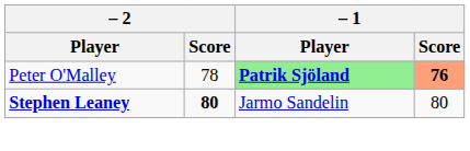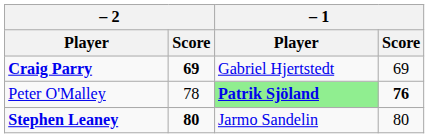 <table class=wikitable>
 <tr>
 <th colspan=2> – 2</th>
 <th colspan=2> – 1</th>
 </tr>
 <tr>
 <th width=155>Player</th>
 <th>Score</th>
 <th width=155>Player</th>
 <th>Score</th>
 </tr>
 <tr>
+<td><strong><a href='#'>Craig Parry</a></strong></td>
+<td align=center><strong>69</strong></td>
+<td><a href='#'>Gabriel Hjertstedt</a></td>
+<td align=center>69</td>
+</tr>
+<tr>
 <td><a href='#'>Peter O'Malley</a></td>
 <td align=center>78</td>
 <td style="background: lightgreen;"><strong><a href='#'>Patrik Sjöland</a></strong></td>
-<td align=center style="background: lightsalmon;"><strong>76</strong></td>
+<td align=center><strong>76</strong></td>
 </tr>
 <tr>
 <td><strong><a href='#'>Stephen Leaney</a></strong></td>
 <td align=center><strong>80</strong></td>
 <td><a href='#'>Jarmo Sandelin</a></td>
 <td align=center>80</td>
 </tr>
 </table>
